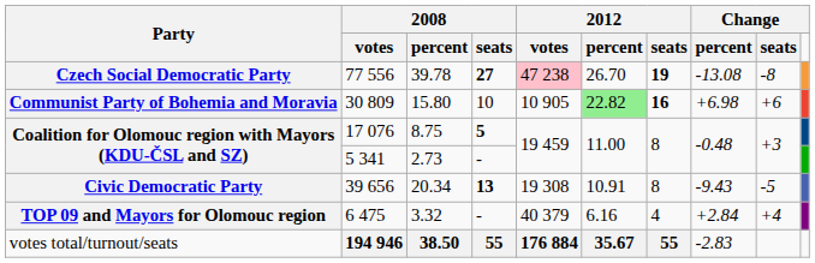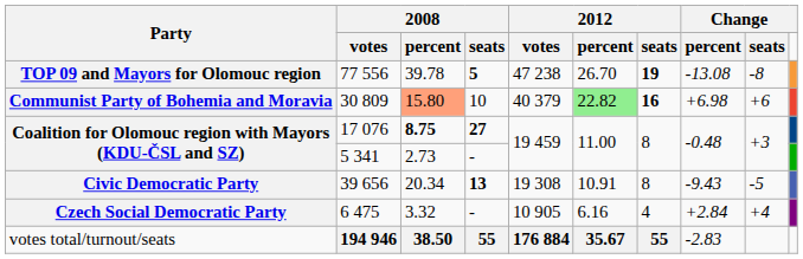 <table class="wikitable">
 <tr>
 <th rowspan=2>Party</th>
 <th colspan=3>2008</th>
 <th colspan=3>2012</th>
 <th colspan=3>Change</th>
 </tr>
 <tr>
 <th>votes</th>
 <th>percent</th>
 <th>seats</th>
 <th>votes</th>
 <th>percent</th>
 <th>seats</th>
 <th>percent</th>
 <th>seats</th>
 <td></td>
 </tr>
 <tr>
-<th><a href='#'>Czech Social Democratic Party</a></th>
+<th><a href='#'>TOP 09</a> and <a href='#'>Mayors</a> for Olomouc region</th>
 <td>77 556</td>
 <td>39.78</td>
-<td><strong>27</strong></td>
-<td style="background: pink;">47 238</td>
+<td><strong>5</strong></td>
+<td>47 238</td>
 <td>26.70</td>
 <td><strong>19</strong></td>
 <td><em>-13.08</em></td>
 <td><em>-8</em></td>
 <td style="background:#f79a3a;"></td>
 </tr>
 <tr>
 <th><a href='#'>Communist Party of Bohemia and Moravia</a></th>
 <td>30 809</td>
-<td>15.80</td>
+<td style="background: lightsalmon;">15.80</td>
 <td>10</td>
-<td>10 905</td>
+<td>40 379</td>
 <td style="background: lightgreen;">22.82</td>
 <td><strong>16</strong></td>
 <td><em>+6.98</em></td>
 <td><em>+6</em></td>
 <td style="background:#ed4431;"></td>
 </tr>
 <tr>
 <th rowspan=2>Coalition for Olomouc region with Mayors<br>(<a href='#'>KDU-ČSL</a> and <a href='#'>SZ</a>)</th>
 <td>17 076</td>
-<td>8.75</td>
-<td><strong>5</strong></td>
+<td><strong>8.75</strong></td>
+<td><strong>27</strong></td>
 <td rowspan=2>19 459</td>
 <td rowspan=2>11.00</td>
 <td rowspan=2>8</td>
 <td rowspan=2><em>-0.48</em></td>
 <td rowspan=2><em>+3</em></td>
 <td style="background:#004588;"></td>
 </tr>
 <tr>
 <td>5 341</td>
 <td>2.73</td>
 <td>-</td>
 <td style="background:#00ad00;"></td>
 </tr>
 <tr>
 <th><a href='#'>Civic Democratic Party</a></th>
 <td>39 656</td>
 <td>20.34</td>
 <td><strong>13</strong></td>
 <td>19 308</td>
 <td>10.91</td>
 <td>8</td>
 <td><em>-9.43</em></td>
 <td><em>-5</em></td>
 <td style="background:#4761b1;"></td>
 </tr>
 <tr>
-<th><a href='#'>TOP 09</a> and <a href='#'>Mayors</a> for Olomouc region</th>
+<th><a href='#'>Czech Social Democratic Party</a></th>
 <td>6 475</td>
 <td>3.32</td>
 <td>-</td>
-<td>40 379</td>
+<td>10 905</td>
 <td>6.16</td>
 <td>4</td>
 <td><em>+2.84</em></td>
 <td><em>+4</em></td>
 <td style="background:purple;"></td>
 </tr>
 <tr>
 <td>votes total/turnout/seats</td>
 <th>194 946</th>
 <th>38.50</th>
 <th>55</th>
 <th>176 884</th>
 <th>35.67</th>
 <th>55</th>
 <td><em>-2.83</em></td>
 <td></td>
 </tr>
 </table>
